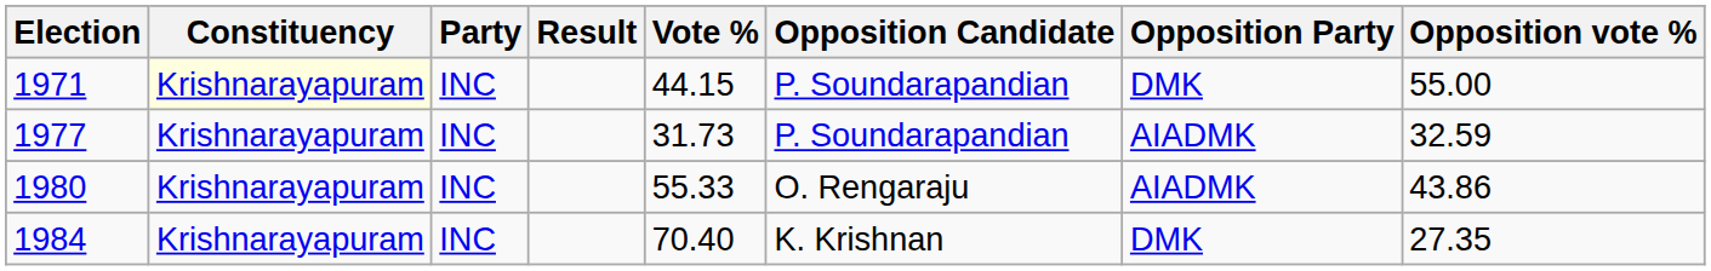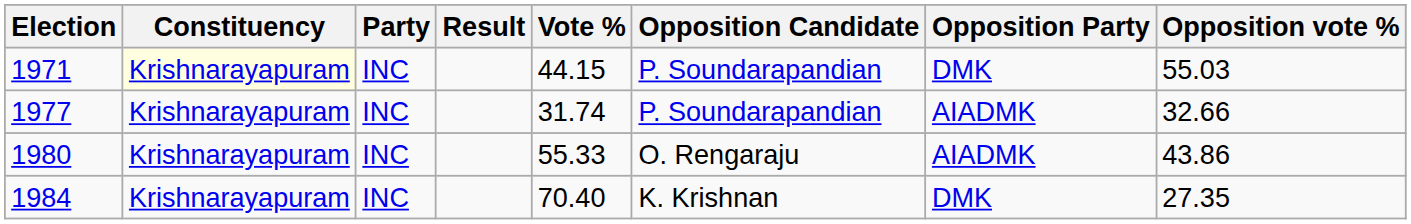 <table class="sortable wikitable"style="font-size: 95%">
 <tr>
 <th>Election</th>
 <th>Constituency</th>
 <th>Party</th>
 <th>Result</th>
 <th>Vote %</th>
 <th>Opposition Candidate</th>
 <th>Opposition Party</th>
 <th>Opposition vote %</th>
 </tr>
 <tr>
 <td><a href='#'>1971</a></td>
 <td style="background: lightyellow;"><a href='#'>Krishnarayapuram</a></td>
 <td><a href='#'>INC</a></td>
 <td></td>
 <td>44.15</td>
 <td><a href='#'>P. Soundarapandian</a></td>
 <td><a href='#'>DMK</a></td>
-<td>55.00</td>
+<td>55.03</td>
 </tr>
 <tr>
 <td><a href='#'>1977</a></td>
 <td><a href='#'>Krishnarayapuram</a></td>
 <td><a href='#'>INC</a></td>
 <td></td>
-<td>31.73</td>
+<td>31.74</td>
 <td><a href='#'>P. Soundarapandian</a></td>
 <td><a href='#'>AIADMK</a></td>
-<td>32.59</td>
+<td>32.66</td>
 </tr>
 <tr>
 <td><a href='#'>1980</a></td>
 <td><a href='#'>Krishnarayapuram</a></td>
 <td><a href='#'>INC</a></td>
 <td></td>
 <td>55.33</td>
 <td>O. Rengaraju</td>
 <td><a href='#'>AIADMK</a></td>
 <td>43.86</td>
 </tr>
 <tr>
 <td><a href='#'>1984</a></td>
 <td><a href='#'>Krishnarayapuram</a></td>
 <td><a href='#'>INC</a></td>
 <td></td>
 <td>70.40</td>
 <td>K. Krishnan</td>
 <td><a href='#'>DMK</a></td>
 <td>27.35</td>
 </tr>
 </table>
